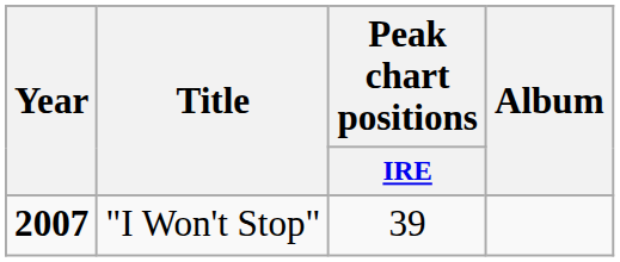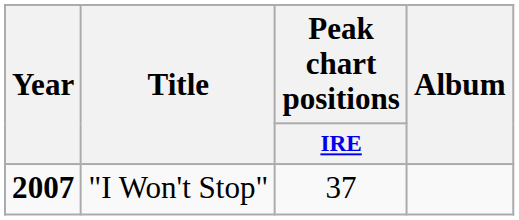 <table class="wikitable" style="text-align:center;">
 <tr>
 <th scope="col" rowspan="2">Year</th>
 <th scope="col" rowspan="2">Title</th>
 <th scope="col" colspan="1">Peak chart positions</th>
 <th scope="col" rowspan="2">Album</th>
 </tr>
 <tr>
 <th style="width:3em;font-size:75%"><a href='#'>IRE</a><br></th>
 </tr>
 <tr>
 <td><strong>2007</strong></td>
 <td align="left">"I Won't Stop"</td>
-<td>39</td>
+<td>37</td>
 <td></td>
 </tr>
 </table>
